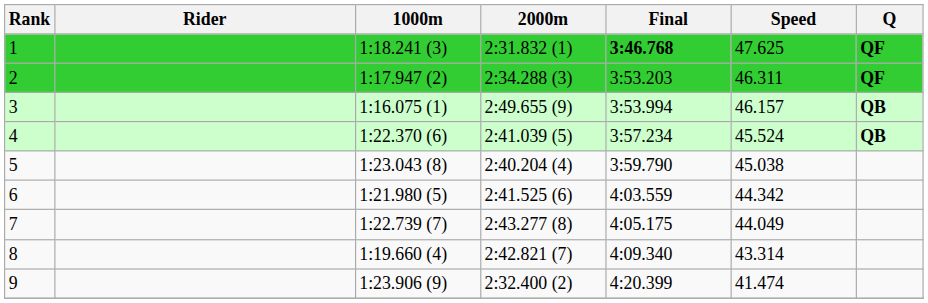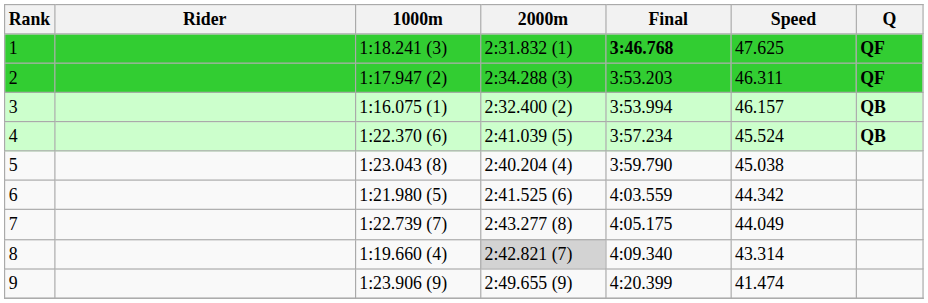 <table class="wikitable" style="font-size:95%" style="text-align:center">
 <tr>
 <th>Rank</th>
 <th width=250>Rider</th>
 <th width=100>1000m</th>
 <th width=100>2000m</th>
 <th width=100>Final</th>
 <th width=100>Speed</th>
 <th width=50>Q</th>
 </tr>
 <tr bgcolor=32cd32>
 <td>1</td>
 <td align=left></td>
 <td>1:18.241 (3)</td>
 <td>2:31.832 (1)</td>
 <td><strong>3:46.768</strong></td>
 <td>47.625</td>
 <td><strong>QF</strong></td>
 </tr>
 <tr bgcolor=32cd32>
 <td>2</td>
 <td align=left></td>
 <td>1:17.947 (2)</td>
 <td>2:34.288 (3)</td>
 <td>3:53.203</td>
 <td>46.311</td>
 <td><strong>QF</strong></td>
 </tr>
 <tr bgcolor=ccffcc>
 <td>3</td>
 <td align=left></td>
 <td>1:16.075 (1)</td>
-<td>2:49.655 (9)</td>
+<td>2:32.400 (2)</td>
 <td>3:53.994</td>
 <td>46.157</td>
 <td><strong>QB</strong></td>
 </tr>
 <tr bgcolor=ccffcc>
 <td>4</td>
 <td align=left></td>
 <td>1:22.370 (6)</td>
 <td>2:41.039 (5)</td>
 <td>3:57.234</td>
 <td>45.524</td>
 <td><strong>QB</strong></td>
 </tr>
 <tr>
 <td>5</td>
 <td align=left></td>
 <td>1:23.043 (8)</td>
 <td>2:40.204 (4)</td>
 <td>3:59.790</td>
 <td>45.038</td>
 <td></td>
 </tr>
 <tr>
 <td>6</td>
 <td align=left></td>
 <td>1:21.980 (5)</td>
 <td>2:41.525 (6)</td>
 <td>4:03.559</td>
 <td>44.342</td>
 <td></td>
 </tr>
 <tr>
 <td>7</td>
 <td align=left></td>
 <td>1:22.739 (7)</td>
 <td>2:43.277 (8)</td>
 <td>4:05.175</td>
 <td>44.049</td>
 <td></td>
 </tr>
 <tr>
 <td>8</td>
 <td align=left></td>
 <td>1:19.660 (4)</td>
-<td>2:42.821 (7)</td>
+<td style="background: lightgrey;">2:42.821 (7)</td>
 <td>4:09.340</td>
 <td>43.314</td>
 <td></td>
 </tr>
 <tr>
 <td>9</td>
 <td align=left></td>
 <td>1:23.906 (9)</td>
-<td>2:32.400 (2)</td>
+<td>2:49.655 (9)</td>
 <td>4:20.399</td>
 <td>41.474</td>
 <td></td>
 </tr>
 <tr>
 </tr>
 </table>
